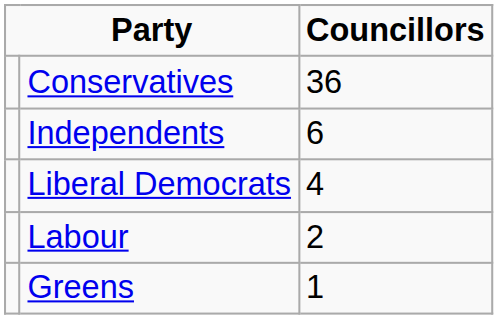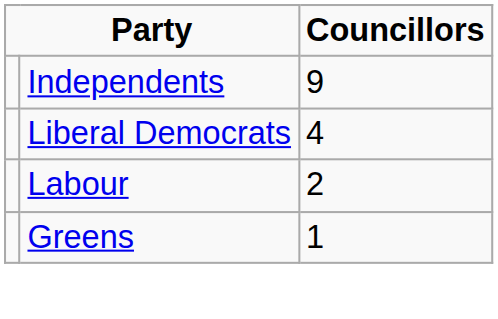 <table class="wikitable">
 <tr>
 <td colspan="2" rowspan="1" align="center" valign="top"><strong>Party</strong></td>
 <td valign="top"><strong>Councillors</strong><br></td>
 </tr>
 <tr>
 <td></td>
-<td><a href='#'>Conservatives</a></td>
-<td>36</td>
-</tr>
-<tr>
-<td></td>
 <td><a href='#'>Independents</a></td>
-<td>6</td>
+<td>9</td>
 </tr>
 <tr>
 <td></td>
 <td><a href='#'>Liberal Democrats</a></td>
 <td>4</td>
 </tr>
 <tr>
 <td></td>
 <td><a href='#'>Labour</a></td>
 <td>2</td>
 </tr>
 <tr>
 <td></td>
 <td><a href='#'>Greens</a></td>
 <td>1</td>
 </tr>
 </table>
